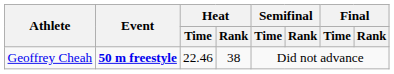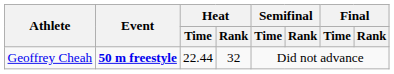 <table class=wikitable style="font-size:90%">
 <tr>
 <th rowspan="2">Athlete</th>
 <th rowspan="2">Event</th>
 <th colspan="2">Heat</th>
 <th colspan="2">Semifinal</th>
 <th colspan="2">Final</th>
 </tr>
 <tr style="font-size:95%">
 <th>Time</th>
 <th>Rank</th>
 <th>Time</th>
 <th>Rank</th>
 <th>Time</th>
 <th>Rank</th>
 </tr>
 <tr align=center>
 <td align=left><a href='#'>Geoffrey Cheah</a></td>
 <td align=left><strong><a href='#'>50 m freestyle</a></strong></td>
-<td>22.46</td>
-<td>38</td>
+<td>22.44</td>
+<td>32</td>
 <td colspan=4>Did not advance</td>
 </tr>
 </table>
